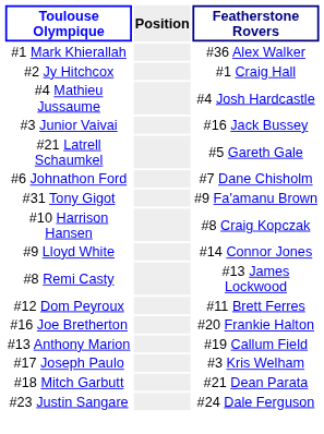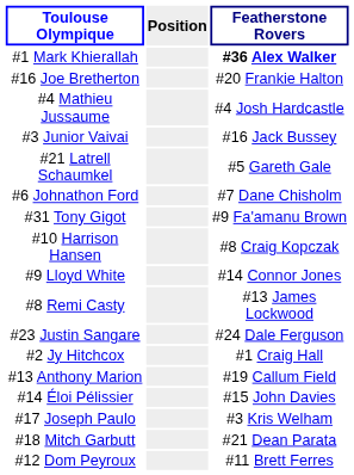 <table style="float:right; font-size:90%; margin-left:1em; text-align:center">
 <tr>
 <th align="centre" style="width:126px; border:2px solid blue; background:white; color:blue;">Toulouse Olympique</th>
 <th style="background:#eee; color:black;">Position</th>
 <th align="centre"  style="width:126px; border:2px solid navy; background:white; color:navy;">Featherstone Rovers</th>
 </tr>
 <tr>
 <td>#1 <a href='#'>Mark Khierallah</a></td>
 <td style="background:#eee"></td>
-<td>#36 <a href='#'>Alex Walker</a></td>
+<td><strong>#36 <a href='#'>Alex Walker</a></strong></td>
 </tr>
 <tr>
-<td>#2 <a href='#'>Jy Hitchcox</a></td>
+<td>#16 <a href='#'>Joe Bretherton</a></td>
 <td style="background:#eee;"></td>
-<td>#1 <a href='#'>Craig Hall</a></td>
+<td>#20 <a href='#'>Frankie Halton</a></td>
 </tr>
 <tr>
 <td>#4 <a href='#'>Mathieu Jussaume</a></td>
 <td style="background:#eee;"></td>
 <td>#4 <a href='#'>Josh Hardcastle</a></td>
 </tr>
 <tr>
 <td>#3 <a href='#'>Junior Vaivai</a></td>
 <td style="background:#eee;"></td>
 <td>#16 <a href='#'>Jack Bussey</a></td>
 </tr>
 <tr>
 <td>#21 <a href='#'>Latrell Schaumkel</a></td>
 <td style="background:#eee;"></td>
 <td>#5 <a href='#'>Gareth Gale</a></td>
 </tr>
 <tr>
 <td>#6 <a href='#'>Johnathon Ford</a></td>
 <td style="background:#eee;"></td>
 <td>#7 <a href='#'>Dane Chisholm</a></td>
 </tr>
 <tr>
 <td>#31 <a href='#'>Tony Gigot</a></td>
 <td style="background:#eee;"></td>
 <td>#9 <a href='#'>Fa'amanu Brown</a></td>
 </tr>
 <tr>
 <td>#10 <a href='#'>Harrison Hansen</a></td>
 <td style="background:#eee;"></td>
 <td>#8 <a href='#'>Craig Kopczak</a></td>
 </tr>
 <tr>
 <td>#9 <a href='#'>Lloyd White</a></td>
 <td style="background:#eee;"></td>
 <td>#14 <a href='#'>Connor Jones</a></td>
 </tr>
 <tr>
 <td>#8 <a href='#'>Remi Casty</a></td>
 <td style="background:#eee;"></td>
 <td>#13 <a href='#'>James Lockwood</a></td>
 </tr>
 <tr>
-<td>#12 <a href='#'>Dom Peyroux</a></td>
+<td>#23 <a href='#'>Justin Sangare</a></td>
 <td style="background:#eee;"></td>
-<td>#11 <a href='#'>Brett Ferres</a></td>
+<td>#24 <a href='#'>Dale Ferguson</a></td>
 </tr>
 <tr>
-<td>#16 <a href='#'>Joe Bretherton</a></td>
+<td>#2 <a href='#'>Jy Hitchcox</a></td>
 <td style="background:#eee;"></td>
-<td>#20 <a href='#'>Frankie Halton</a></td>
+<td>#1 <a href='#'>Craig Hall</a></td>
 </tr>
 <tr>
 <td>#13 <a href='#'>Anthony Marion</a></td>
 <td style="background:#eee;"></td>
 <td>#19 <a href='#'>Callum Field</a></td>
+</tr>
+<tr>
+<td>#14 <a href='#'>Éloi Pélissier</a></td>
+<td style="background:#eee;"></td>
+<td>#15 <a href='#'>John Davies</a></td>
 </tr>
 <tr>
 <td>#17 <a href='#'>Joseph Paulo</a></td>
 <td style="background:#eee;"></td>
 <td>#3 <a href='#'>Kris Welham</a></td>
 </tr>
 <tr>
 <td>#18 <a href='#'>Mitch Garbutt</a></td>
 <td style="background:#eee;"></td>
 <td>#21 <a href='#'>Dean Parata</a></td>
 </tr>
 <tr>
-<td>#23 <a href='#'>Justin Sangare</a></td>
+<td>#12 <a href='#'>Dom Peyroux</a></td>
 <td style="background:#eee;"></td>
-<td>#24 <a href='#'>Dale Ferguson</a></td>
+<td>#11 <a href='#'>Brett Ferres</a></td>
 </tr>
 </table>
